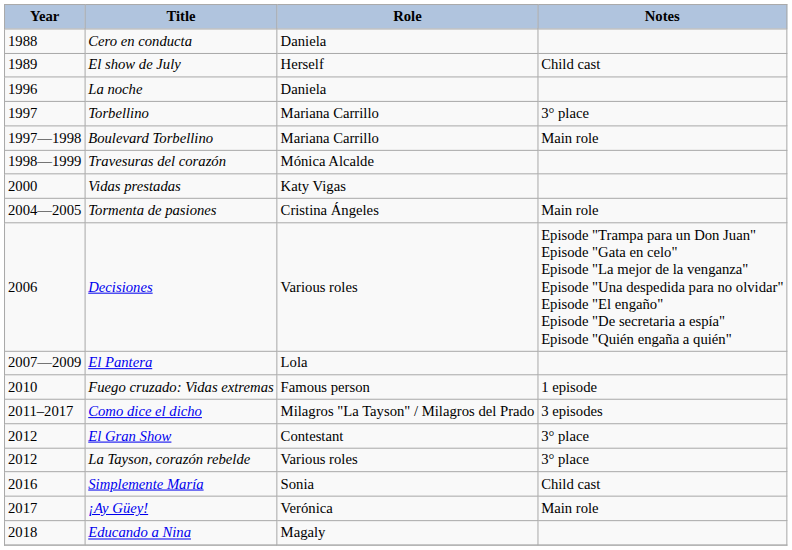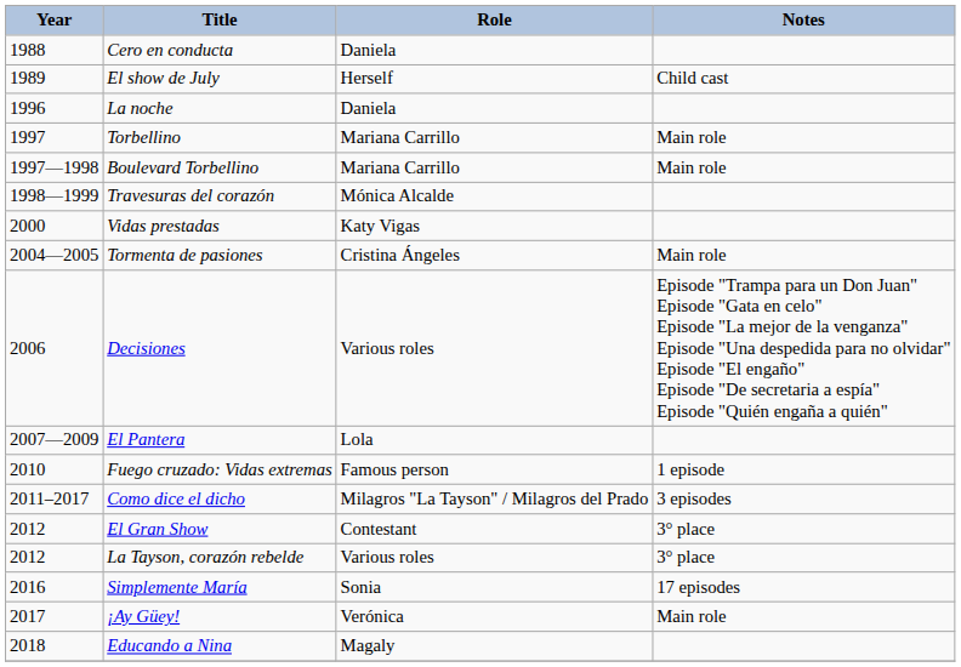 <table class="wikitable" style="font-size:90%;">
 <tr>
 <th style="background:#B0C4DE;">Year</th>
 <th style="background:#B0C4DE;">Title</th>
 <th style="background:#B0C4DE;">Role</th>
 <th style="background:#B0C4DE;">Notes</th>
 </tr>
 <tr>
 <td>1988</td>
 <td><em>Cero en conducta</em></td>
 <td>Daniela</td>
 <td></td>
 </tr>
 <tr>
 <td>1989</td>
 <td><em>El show de July</em></td>
 <td>Herself</td>
 <td>Child cast</td>
 </tr>
 <tr>
 <td>1996</td>
 <td><em>La noche</em></td>
 <td>Daniela</td>
 <td></td>
 </tr>
 <tr>
 <td>1997</td>
 <td><em>Torbellino</em></td>
 <td>Mariana Carrillo</td>
-<td>3° place</td>
+<td>Main role</td>
 </tr>
 <tr>
 <td>1997—1998</td>
 <td><em>Boulevard Torbellino</em></td>
 <td>Mariana Carrillo</td>
 <td>Main role</td>
 </tr>
 <tr>
 <td>1998—1999</td>
 <td><em>Travesuras del corazón</em></td>
 <td>Mónica Alcalde</td>
 <td></td>
 </tr>
 <tr>
 <td>2000</td>
 <td><em>Vidas prestadas</em></td>
 <td>Katy Vigas</td>
 <td></td>
 </tr>
 <tr>
 <td>2004—2005</td>
 <td><em>Tormenta de pasiones</em></td>
 <td>Cristina Ángeles</td>
 <td>Main role</td>
 </tr>
 <tr>
 <td>2006</td>
 <td><em><a href='#'>Decisiones</a></em></td>
 <td>Various roles</td>
 <td>Episode "Trampa para un Don Juan"<br>Episode "Gata en celo"<br>Episode "La mejor de la venganza"<br>Episode "Una despedida para no olvidar"<br>Episode "El engaño"<br>Episode "De secretaria a espía"<br>Episode "Quién engaña a quién"</td>
 </tr>
 <tr>
 <td>2007—2009</td>
 <td><em><a href='#'>El Pantera</a></em></td>
 <td>Lola</td>
 <td></td>
 </tr>
 <tr>
 <td>2010</td>
 <td><em>Fuego cruzado: Vidas extremas</em></td>
 <td>Famous person</td>
 <td>1 episode</td>
 </tr>
 <tr>
 <td>2011–2017</td>
 <td><em><a href='#'>Como dice el dicho</a></em></td>
 <td>Milagros "La Tayson" / Milagros del Prado</td>
 <td>3 episodes</td>
 </tr>
 <tr>
 <td>2012</td>
 <td><em><a href='#'>El Gran Show</a></em></td>
 <td>Contestant</td>
 <td>3° place</td>
 </tr>
 <tr>
 <td>2012</td>
 <td><em>La Tayson, corazón rebelde</em></td>
 <td>Various roles</td>
 <td>3° place</td>
 </tr>
 <tr>
 <td>2016</td>
 <td><em><a href='#'>Simplemente María</a></em></td>
 <td>Sonia</td>
-<td>Child cast</td>
+<td>17 episodes</td>
 </tr>
 <tr>
 <td>2017</td>
 <td><em><a href='#'>¡Ay Güey!</a></em></td>
 <td>Verónica</td>
 <td>Main role</td>
 </tr>
 <tr>
 <td>2018</td>
 <td><em><a href='#'>Educando a Nina</a></em></td>
 <td>Magaly</td>
 <td></td>
 </tr>
 <tr>
 </tr>
 </table>
